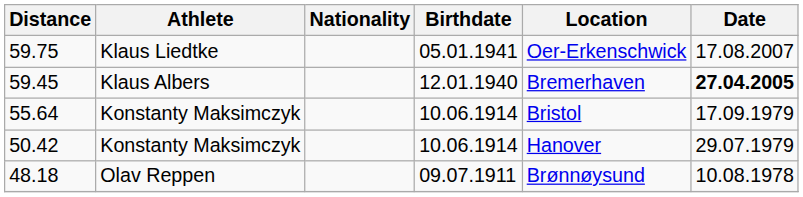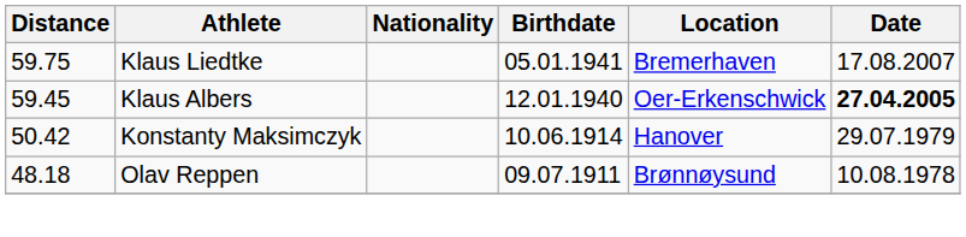 <table class="wikitable">
 <tr>
 <th>Distance</th>
 <th>Athlete</th>
 <th>Nationality</th>
 <th>Birthdate</th>
 <th>Location</th>
 <th>Date</th>
 </tr>
 <tr>
 <td>59.75</td>
 <td>Klaus Liedtke</td>
 <td></td>
 <td>05.01.1941</td>
-<td><a href='#'>Oer-Erkenschwick</a></td>
+<td><a href='#'>Bremerhaven</a></td>
 <td>17.08.2007</td>
 </tr>
 <tr>
 <td>59.45</td>
 <td>Klaus Albers</td>
 <td></td>
 <td>12.01.1940</td>
-<td><a href='#'>Bremerhaven</a></td>
+<td><a href='#'>Oer-Erkenschwick</a></td>
 <td><strong>27.04.2005</strong></td>
-</tr>
-<tr>
-<td>55.64</td>
-<td>Konstanty Maksimczyk</td>
-<td></td>
-<td>10.06.1914</td>
-<td><a href='#'>Bristol</a></td>
-<td>17.09.1979</td>
 </tr>
 <tr>
 <td>50.42</td>
 <td>Konstanty Maksimczyk</td>
 <td></td>
 <td>10.06.1914</td>
 <td><a href='#'>Hanover</a></td>
 <td>29.07.1979</td>
 </tr>
 <tr>
 <td>48.18</td>
 <td>Olav Reppen</td>
 <td></td>
 <td>09.07.1911</td>
 <td><a href='#'>Brønnøysund</a></td>
 <td>10.08.1978</td>
 </tr>
 <tr>
 </tr>
 </table>
